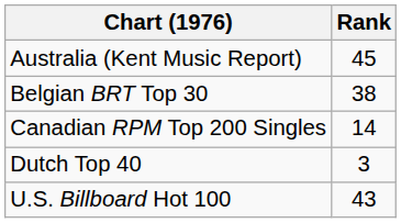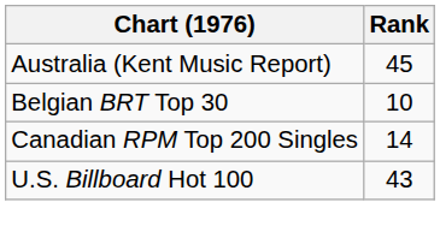 <table class="wikitable sortable">
 <tr>
 <th>Chart (1976)</th>
 <th>Rank</th>
 </tr>
 <tr>
 <td>Australia (Kent Music Report)</td>
 <td style="text-align:center;">45</td>
 </tr>
 <tr>
 <td>Belgian <em>BRT</em> Top 30</td>
-<td style="text-align:center;">38</td>
+<td style="text-align:center;">10</td>
 </tr>
 <tr>
 <td>Canadian <em>RPM</em> Top 200 Singles</td>
 <td style="text-align:center;">14</td>
 </tr>
 <tr>
-<td>Dutch Top 40</td>
-<td style="text-align:center;">3</td>
-</tr>
-<tr>
 <td>U.S. <em>Billboard</em> Hot 100</td>
 <td style="text-align:center;">43</td>
 </tr>
 </table>
